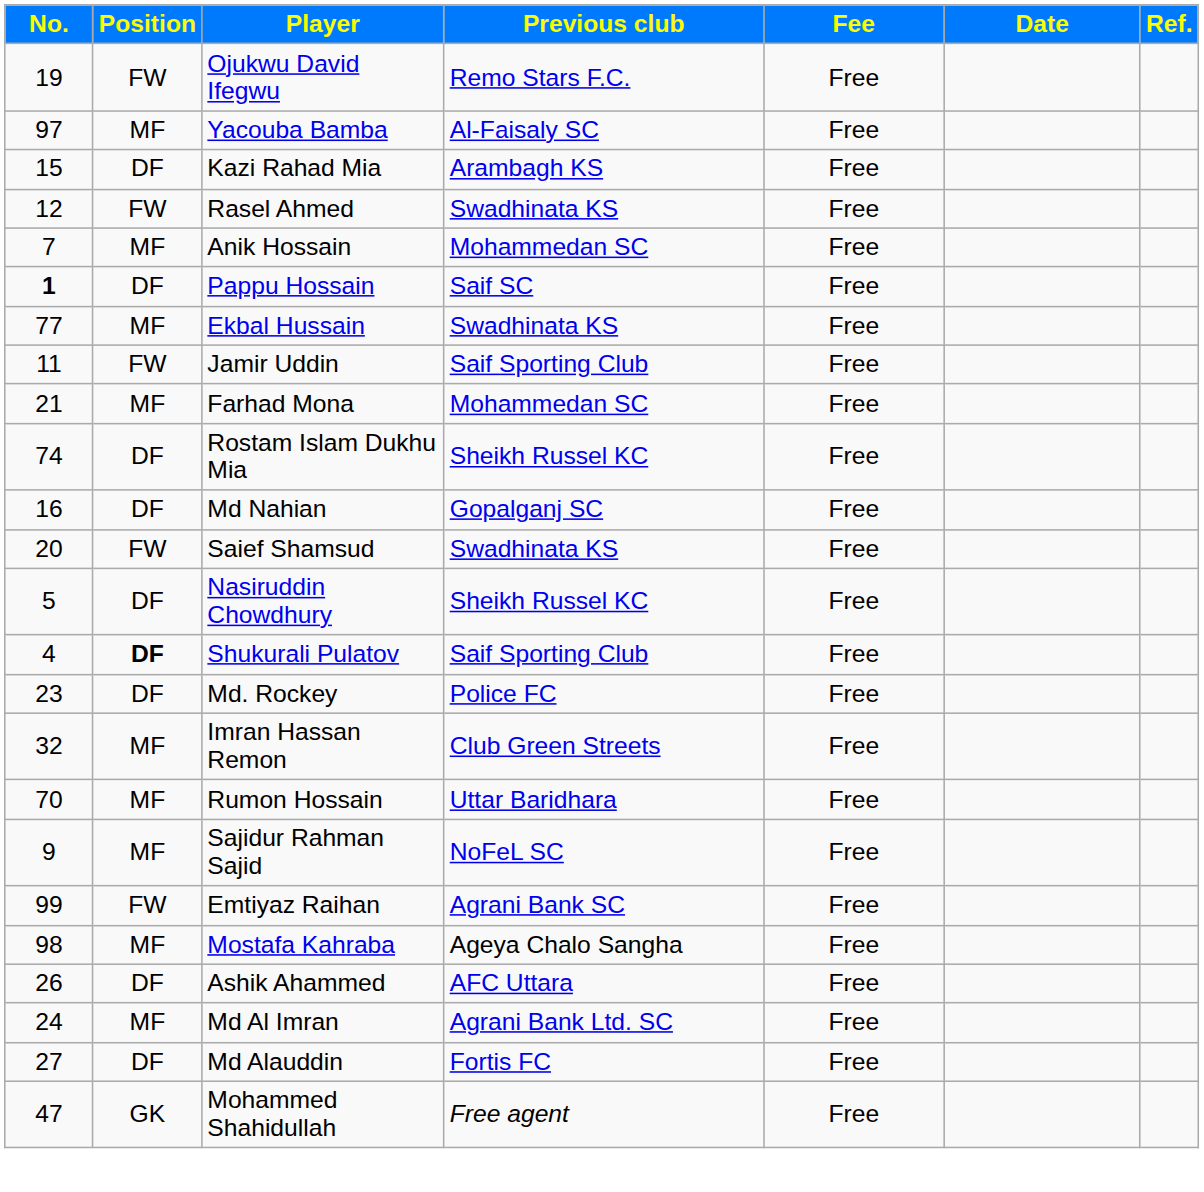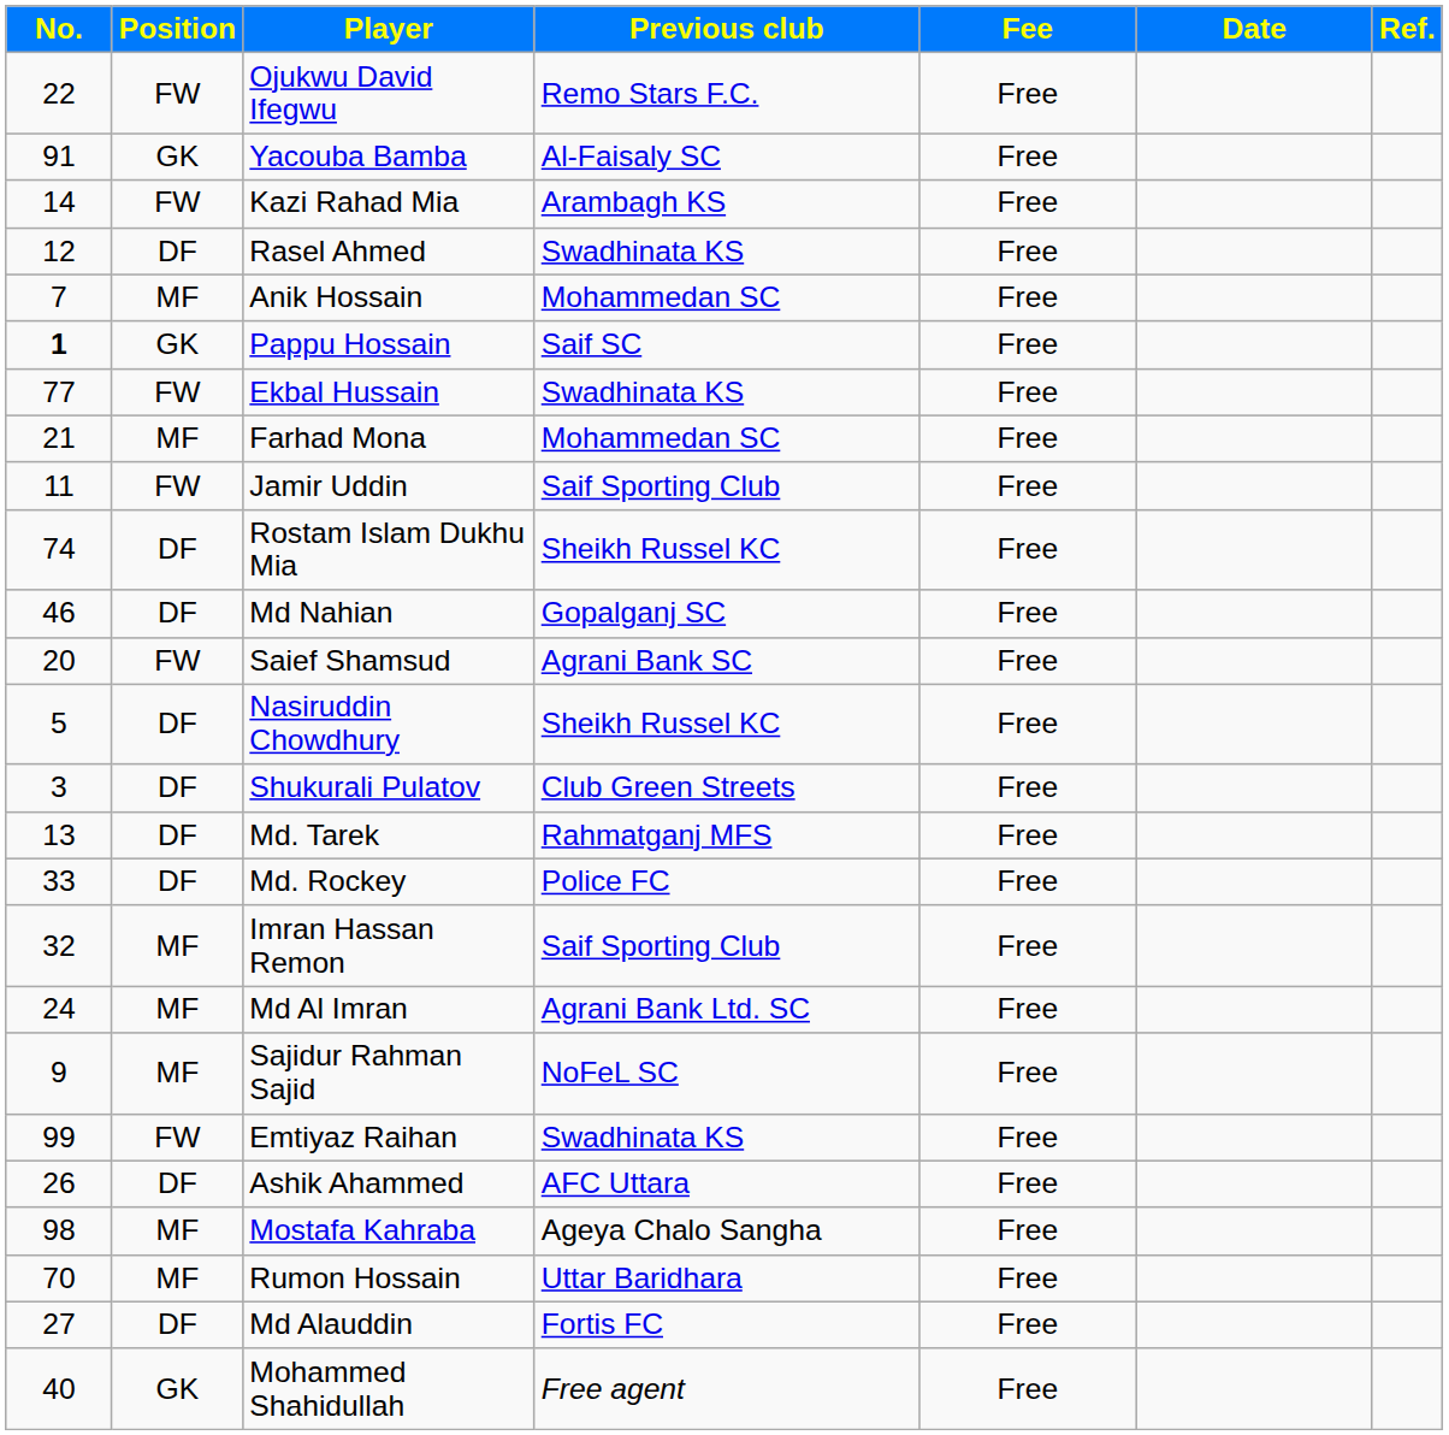 <table class="wikitable plainrowheaders sortable" style="text-align:center; ">
 <tr>
 <th style="background:#007AFC; color:#FBFD00; width:50px;">No.</th>
 <th style="background:#007AFC; color:#FBFD00; width:50px;">Position</th>
 <th style="background:#007AFC; color:#FBFD00; width:150px;">Player</th>
 <th style="background:#007AFC; color:#FBFD00; width:200px;">Previous club</th>
 <th style="background:#007AFC; color:#FBFD00; width:110px;">Fee</th>
 <th style="background:#007AFC; color:#FBFD00; width:120px;">Date</th>
 <th style="background:#007AFC; color:#FBFD00; width:25px;">Ref.</th>
 </tr>
 <tr>
-<td>19</td>
+<td>22</td>
 <td>FW</td>
 <td align="left"> <a href='#'>Ojukwu David Ifegwu</a></td>
 <td align="left"> <a href='#'>Remo Stars F.C.</a></td>
 <td>Free</td>
 <td></td>
 <td></td>
 </tr>
 <tr>
-<td>97</td>
-<td>MF</td>
+<td>91</td>
+<td>GK</td>
 <td align="left"> <a href='#'>Yacouba Bamba</a></td>
 <td align="left"> <a href='#'>Al-Faisaly SC</a></td>
 <td>Free</td>
 <td></td>
 <td></td>
 </tr>
 <tr>
-<td>15</td>
-<td>DF</td>
+<td>14</td>
+<td>FW</td>
 <td align="left">Kazi Rahad Mia</td>
 <td align="left"><a href='#'>Arambagh KS</a></td>
 <td>Free</td>
 <td></td>
 <td></td>
 </tr>
 <tr>
 <td>12</td>
-<td>FW</td>
+<td>DF</td>
 <td align="left">Rasel Ahmed</td>
 <td align="left"><a href='#'>Swadhinata KS</a></td>
 <td>Free</td>
 <td></td>
 <td></td>
 </tr>
 <tr>
 <td>7</td>
 <td>MF</td>
 <td align="left">Anik Hossain</td>
 <td align="left"><a href='#'>Mohammedan SC</a></td>
 <td>Free</td>
 <td></td>
 <td></td>
 </tr>
 <tr>
 <td><strong>1</strong></td>
-<td>DF</td>
+<td>GK</td>
 <td align="left"><a href='#'>Pappu Hossain</a></td>
 <td align="left"><a href='#'>Saif SC</a></td>
 <td>Free</td>
 <td></td>
 <td></td>
 </tr>
 <tr>
 <td>77</td>
-<td>MF</td>
+<td>FW</td>
 <td align="left"><a href='#'>Ekbal Hussain</a></td>
 <td align="left"><a href='#'>Swadhinata KS</a></td>
+<td>Free</td>
+<td></td>
+<td></td>
+</tr>
+<tr>
+<td>21</td>
+<td>MF</td>
+<td align="left">Farhad Mona</td>
+<td align="left"><a href='#'>Mohammedan SC</a></td>
 <td>Free</td>
 <td></td>
 <td></td>
 </tr>
 <tr>
 <td>11</td>
 <td>FW</td>
 <td align="left">Jamir Uddin</td>
 <td align="left"><a href='#'>Saif Sporting Club</a></td>
 <td>Free</td>
 <td></td>
 <td></td>
 </tr>
 <tr>
-<td>21</td>
-<td>MF</td>
-<td align="left">Farhad Mona</td>
-<td align="left"><a href='#'>Mohammedan SC</a></td>
-<td>Free</td>
-<td></td>
-<td></td>
-</tr>
-<tr>
 <td>74</td>
 <td>DF</td>
 <td align="left">Rostam Islam Dukhu Mia</td>
 <td align="left"><a href='#'>Sheikh Russel KC</a></td>
 <td>Free</td>
 <td></td>
 <td></td>
 </tr>
 <tr>
-<td>16</td>
+<td>46</td>
 <td>DF</td>
 <td align="left">Md Nahian</td>
 <td align="left"><a href='#'>Gopalganj SC</a></td>
 <td>Free</td>
 <td></td>
 <td></td>
 </tr>
 <tr>
 <td>20</td>
 <td>FW</td>
 <td align="left">Saief Shamsud</td>
-<td align="left"><a href='#'>Swadhinata KS</a></td>
+<td align="left"><a href='#'>Agrani Bank SC</a></td>
 <td>Free</td>
 <td></td>
 <td></td>
 </tr>
 <tr>
 <td>5</td>
 <td>DF</td>
 <td align="left"><a href='#'>Nasiruddin Chowdhury</a></td>
 <td align="left"><a href='#'>Sheikh Russel KC</a></td>
 <td>Free</td>
 <td></td>
 <td></td>
 </tr>
 <tr>
-<td>4</td>
-<td><strong>DF</strong></td>
+<td>3</td>
+<td>DF</td>
 <td align="left"> <a href='#'>Shukurali Pulatov</a></td>
-<td align="left"><a href='#'>Saif Sporting Club</a></td>
+<td align="left"> <a href='#'>Club Green Streets</a></td>
 <td>Free</td>
 <td></td>
 <td></td>
 </tr>
 <tr>
-<td>23</td>
+<td>13</td>
+<td>DF</td>
+<td align="left">Md. Tarek</td>
+<td align="left"><a href='#'>Rahmatganj MFS</a></td>
+<td>Free</td>
+<td></td>
+<td></td>
+</tr>
+<tr>
+<td>33</td>
 <td>DF</td>
 <td align="left">Md. Rockey</td>
 <td align="left"><a href='#'>Police FC</a></td>
 <td>Free</td>
 <td></td>
 <td></td>
 </tr>
 <tr>
 <td>32</td>
 <td>MF</td>
 <td align="left">Imran Hassan Remon</td>
-<td align="left"> <a href='#'>Club Green Streets</a></td>
+<td align="left"><a href='#'>Saif Sporting Club</a></td>
 <td>Free</td>
 <td></td>
 <td></td>
 </tr>
 <tr>
-<td>70</td>
+<td>24</td>
 <td>MF</td>
-<td align="left">Rumon Hossain</td>
-<td align="left"><a href='#'>Uttar Baridhara</a></td>
+<td align="left">Md Al Imran</td>
+<td align="left"><a href='#'>Agrani Bank Ltd. SC</a></td>
 <td>Free</td>
 <td></td>
 <td></td>
 </tr>
 <tr>
 <td>9</td>
 <td>MF</td>
 <td align="left">Sajidur Rahman Sajid</td>
 <td align="left"><a href='#'>NoFeL SC</a></td>
 <td>Free</td>
 <td></td>
 <td></td>
 </tr>
 <tr>
 <td>99</td>
 <td>FW</td>
 <td align="left">Emtiyaz Raihan</td>
-<td align="left"><a href='#'>Agrani Bank SC</a></td>
+<td align="left"><a href='#'>Swadhinata KS</a></td>
+<td>Free</td>
+<td></td>
+<td></td>
+</tr>
+<tr>
+<td>26</td>
+<td>DF</td>
+<td align="left">Ashik Ahammed</td>
+<td align="left"><a href='#'>AFC Uttara</a></td>
 <td>Free</td>
 <td></td>
 <td></td>
 </tr>
 <tr>
 <td>98</td>
 <td>MF</td>
 <td align="left"> <a href='#'>Mostafa Kahraba</a></td>
 <td align="left"> Ageya Chalo Sangha</td>
 <td>Free</td>
 <td></td>
 <td></td>
 </tr>
 <tr>
-<td>26</td>
-<td>DF</td>
-<td align="left">Ashik Ahammed</td>
-<td align="left"><a href='#'>AFC Uttara</a></td>
-<td>Free</td>
-<td></td>
-<td></td>
-</tr>
-<tr>
-<td>24</td>
+<td>70</td>
 <td>MF</td>
-<td align="left">Md Al Imran</td>
-<td align="left"><a href='#'>Agrani Bank Ltd. SC</a></td>
+<td align="left">Rumon Hossain</td>
+<td align="left"><a href='#'>Uttar Baridhara</a></td>
 <td>Free</td>
 <td></td>
 <td></td>
 </tr>
 <tr>
 <td>27</td>
 <td>DF</td>
 <td align="left">Md Alauddin</td>
 <td align="left"><a href='#'>Fortis FC</a></td>
 <td>Free</td>
 <td></td>
 <td></td>
 </tr>
 <tr>
-<td>47</td>
+<td>40</td>
 <td>GK</td>
 <td align="left">Mohammed Shahidullah</td>
 <td align="left"><em>Free agent</em></td>
 <td>Free</td>
 <td></td>
 <td></td>
 </tr>
 </table>
